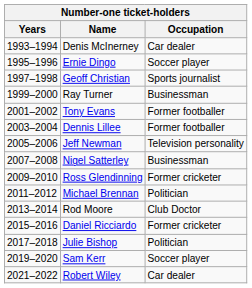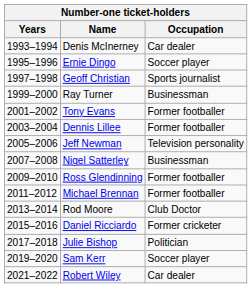 <table class="wikitable floatright" style="font-size: 8pt;">
 <tr>
 <th colspan="3">Number-one ticket-holders</th>
 </tr>
 <tr>
 <th>Years</th>
 <th>Name</th>
 <th>Occupation</th>
 </tr>
 <tr>
 <td>1993–1994</td>
 <td>Denis McInerney</td>
 <td>Car dealer</td>
 </tr>
 <tr>
 <td>1995–1996</td>
 <td><a href='#'>Ernie Dingo</a></td>
 <td>Soccer player</td>
 </tr>
 <tr>
 <td>1997–1998</td>
 <td><a href='#'>Geoff Christian</a></td>
 <td>Sports journalist</td>
 </tr>
 <tr>
 <td>1999–2000</td>
 <td>Ray Turner</td>
 <td>Businessman</td>
 </tr>
 <tr>
 <td>2001–2002</td>
 <td><a href='#'>Tony Evans</a></td>
 <td>Former footballer</td>
 </tr>
 <tr>
 <td>2003–2004</td>
 <td><a href='#'>Dennis Lillee</a></td>
 <td>Former footballer</td>
 </tr>
 <tr>
 <td>2005–2006</td>
 <td><a href='#'>Jeff Newman</a></td>
 <td>Television personality</td>
 </tr>
 <tr>
 <td>2007–2008</td>
 <td><a href='#'>Nigel Satterley</a></td>
 <td>Businessman</td>
 </tr>
 <tr>
 <td>2009–2010</td>
 <td><a href='#'>Ross Glendinning</a></td>
-<td>Former cricketer</td>
+<td>Former footballer</td>
 </tr>
 <tr>
 <td>2011–2012</td>
 <td><a href='#'>Michael Brennan</a></td>
-<td>Politician</td>
+<td>Former footballer</td>
 </tr>
 <tr>
 <td>2013–2014</td>
 <td>Rod Moore</td>
 <td>Club Doctor</td>
 </tr>
 <tr>
 <td>2015–2016</td>
 <td><a href='#'>Daniel Ricciardo</a></td>
 <td>Former cricketer</td>
 </tr>
 <tr>
 <td>2017–2018</td>
 <td><a href='#'>Julie Bishop</a></td>
 <td>Politician</td>
 </tr>
 <tr>
 <td>2019–2020</td>
 <td><a href='#'>Sam Kerr</a></td>
 <td>Soccer player</td>
 </tr>
 <tr>
 <td>2021–2022</td>
 <td><a href='#'>Robert Wiley</a></td>
 <td>Car dealer</td>
 </tr>
 </table>
